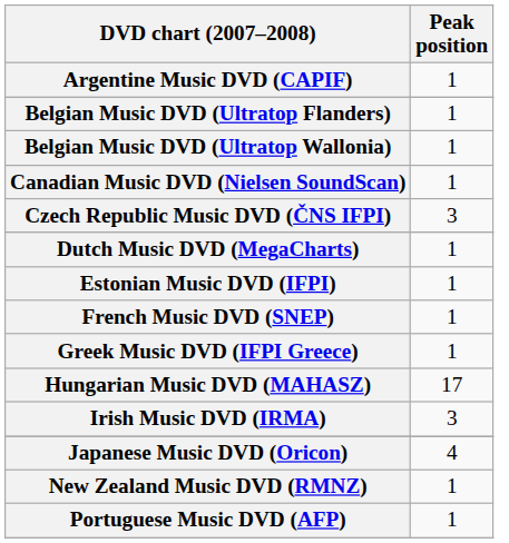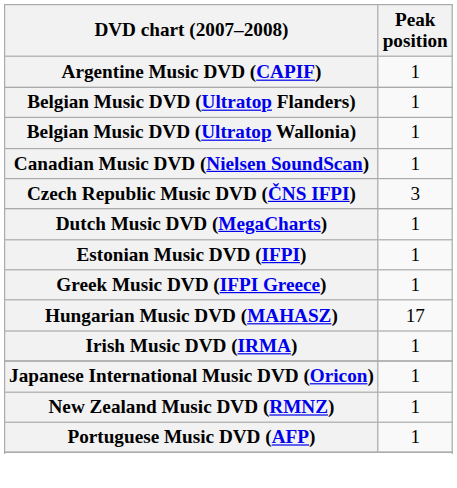 <table class="wikitable sortable plainrowheaders" style="text-align:center">
 <tr>
 <th scope="col">DVD chart (2007–2008)</th>
 <th scope="col">Peak<br>position</th>
 </tr>
 <tr>
 <th scope="row">Argentine Music DVD (<a href='#'>CAPIF</a>)</th>
 <td>1</td>
 </tr>
 <tr>
 </tr>
 <tr>
 </tr>
 <tr>
 <th scope="row">Belgian Music DVD (<a href='#'>Ultratop</a> Flanders)</th>
 <td>1</td>
 </tr>
 <tr>
 <th scope="row">Belgian Music DVD (<a href='#'>Ultratop</a> Wallonia)</th>
 <td>1</td>
 </tr>
 <tr>
 <th scope="row">Canadian Music DVD (<a href='#'>Nielsen SoundScan</a>)</th>
 <td>1</td>
 </tr>
 <tr>
 <th scope="row">Czech Republic Music DVD (<a href='#'>ČNS IFPI</a>)</th>
 <td>3</td>
 </tr>
 <tr>
 </tr>
 <tr>
 <th scope="row">Dutch Music DVD (<a href='#'>MegaCharts</a>)</th>
 <td>1</td>
 </tr>
 <tr>
 <th scope="row">Estonian Music DVD (<a href='#'>IFPI</a>)</th>
 <td>1</td>
 </tr>
 <tr>
-<th scope="row">French Music DVD (<a href='#'>SNEP</a>)</th>
-<td>1</td>
-</tr>
-<tr>
 <th scope="row">Greek Music DVD (<a href='#'>IFPI Greece</a>)</th>
 <td>1</td>
 </tr>
 <tr>
 <th scope="row">Hungarian Music DVD (<a href='#'>MAHASZ</a>)</th>
 <td>17</td>
 </tr>
 <tr>
 <th scope="row">Irish Music DVD (<a href='#'>IRMA</a>)</th>
-<td>3</td>
+<td>1</td>
 </tr>
 <tr>
 </tr>
 <tr>
-<th scope="row">Japanese Music DVD (<a href='#'>Oricon</a>)</th>
-<td>4</td>
+<th scope="row">Japanese International Music DVD (<a href='#'>Oricon</a>)</th>
+<td>1</td>
 </tr>
 <tr>
 <th scope="row">New Zealand Music DVD (<a href='#'>RMNZ</a>)</th>
 <td>1</td>
 </tr>
 <tr>
 <th scope="row">Portuguese Music DVD (<a href='#'>AFP</a>)</th>
 <td>1</td>
 </tr>
 <tr>
 </tr>
 <tr>
 </tr>
 <tr>
 </tr>
 <tr>
 </tr>
 <tr>
 </tr>
 </table>
